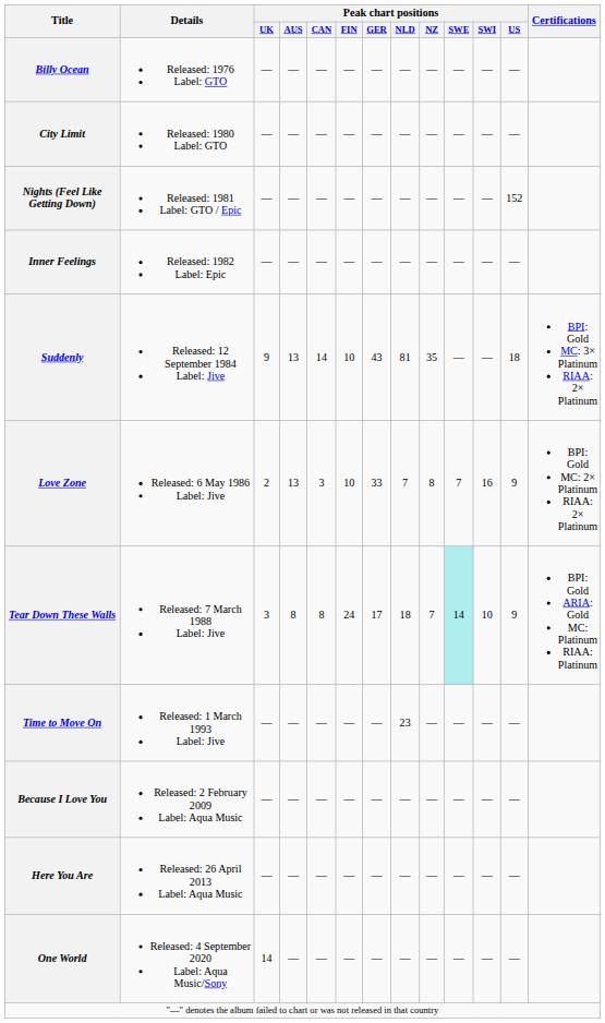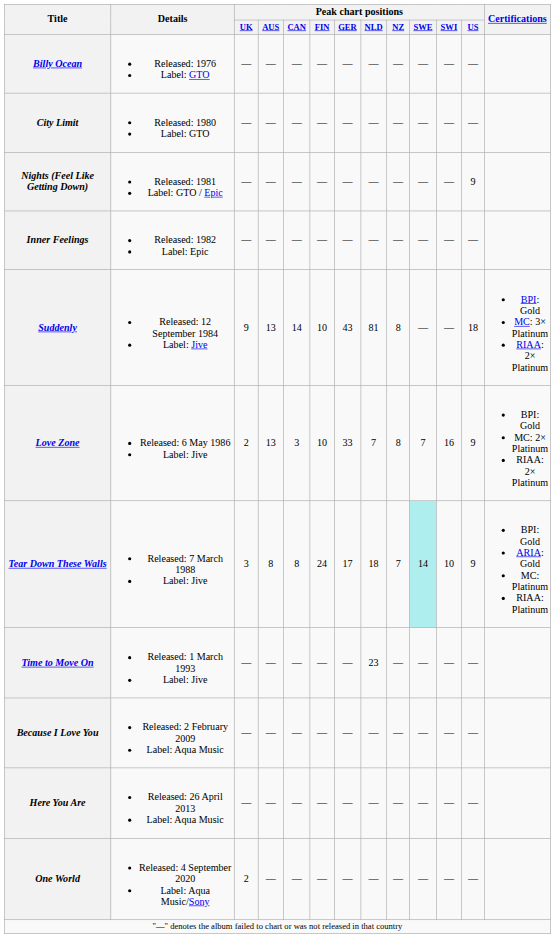 <table class="wikitable plainrowheaders" style="text-align:center;" border="1">
 <tr>
 <th scope="col" rowspan="2" style="width:16em;">Title</th>
 <th scope="col" rowspan="2" style="width:16em;">Details</th>
 <th scope="col" colspan="10">Peak chart positions</th>
 <th scope="col" rowspan="2"><a href='#'>Certifications</a></th>
 </tr>
 <tr>
 <th scope="col" style="width:3em;font-size:85%;"><a href='#'>UK</a><br></th>
 <th scope="col" style="width:3em;font-size:85%;"><a href='#'>AUS</a><br></th>
 <th scope="col" style="width:3em;font-size:85%;"><a href='#'>CAN</a><br></th>
 <th scope="col" style="width:3em;font-size:85%;"><a href='#'>FIN</a><br></th>
 <th scope="col" style="width:3em;font-size:85%;"><a href='#'>GER</a><br></th>
 <th scope="col" style="width:3em;font-size:85%;"><a href='#'>NLD</a><br></th>
 <th scope="col" style="width:3em;font-size:85%;"><a href='#'>NZ</a><br></th>
 <th scope="col" style="width:3em;font-size:85%;"><a href='#'>SWE</a><br></th>
 <th scope="col" style="width:3em;font-size:85%;"><a href='#'>SWI</a><br></th>
 <th scope="col" style="width:3em;font-size:85%;"><a href='#'>US</a><br></th>
 </tr>
 <tr>
 <th scope="row"><em><a href='#'>Billy Ocean</a></em></th>
 <td><br><ul><li>Released: 1976</li><li>Label: <a href='#'>GTO</a></li></ul></td>
 <td>—</td>
 <td>—</td>
 <td>—</td>
 <td>—</td>
 <td>—</td>
 <td>—</td>
 <td>—</td>
 <td>—</td>
 <td>—</td>
 <td>—</td>
 <td></td>
 </tr>
 <tr>
 <th scope="row"><em>City Limit</em></th>
 <td><br><ul><li>Released: 1980</li><li>Label: GTO</li></ul></td>
 <td>—</td>
 <td>—</td>
 <td>—</td>
 <td>—</td>
 <td>—</td>
 <td>—</td>
 <td>—</td>
 <td>—</td>
 <td>—</td>
 <td>—</td>
 <td></td>
 </tr>
 <tr>
 <th scope="row"><em>Nights (Feel Like Getting Down)</em></th>
 <td><br><ul><li>Released: 1981</li><li>Label: GTO / <a href='#'>Epic</a></li></ul></td>
 <td>—</td>
 <td>—</td>
 <td>—</td>
 <td>—</td>
 <td>—</td>
 <td>—</td>
 <td>—</td>
 <td>—</td>
 <td>—</td>
-<td>152</td>
+<td>9</td>
 <td></td>
 </tr>
 <tr>
 <th scope="row"><em>Inner Feelings</em></th>
 <td><br><ul><li>Released: 1982</li><li>Label: Epic</li></ul></td>
 <td>—</td>
 <td>—</td>
 <td>—</td>
 <td>—</td>
 <td>—</td>
 <td>—</td>
 <td>—</td>
 <td>—</td>
 <td>—</td>
 <td>—</td>
 <td></td>
 </tr>
 <tr>
 <th scope="row"><em><a href='#'>Suddenly</a></em></th>
 <td><br><ul><li>Released: 12 September 1984</li><li>Label: <a href='#'>Jive</a></li></ul></td>
 <td>9</td>
 <td>13</td>
 <td>14</td>
 <td>10</td>
 <td>43</td>
 <td>81</td>
-<td>35</td>
+<td>8</td>
 <td>—</td>
 <td>—</td>
 <td>18</td>
 <td><br><ul><li><a href='#'>BPI</a>: Gold</li><li><a href='#'>MC</a>: 3× Platinum</li><li><a href='#'>RIAA</a>: 2× Platinum</li></ul></td>
 </tr>
 <tr>
 <th scope="row"><em><a href='#'>Love Zone</a></em></th>
 <td><br><ul><li>Released: 6 May 1986</li><li>Label: Jive</li></ul></td>
 <td>2</td>
 <td>13</td>
 <td>3</td>
 <td>10</td>
 <td>33</td>
 <td>7</td>
 <td>8</td>
 <td>7</td>
 <td>16</td>
 <td>9</td>
 <td><br><ul><li>BPI: Gold</li><li>MC: 2× Platinum</li><li>RIAA: 2× Platinum</li></ul></td>
 </tr>
 <tr>
 <th scope="row"><em><a href='#'>Tear Down These Walls</a></em></th>
 <td><br><ul><li>Released: 7 March 1988</li><li>Label: Jive</li></ul></td>
 <td>3</td>
 <td>8</td>
 <td>8</td>
 <td>24</td>
 <td>17</td>
 <td>18</td>
 <td>7</td>
 <td style="background: paleturquoise;">14</td>
 <td>10</td>
 <td>9</td>
 <td><br><ul><li>BPI: Gold</li><li><a href='#'>ARIA</a>: Gold</li><li>MC: Platinum</li><li>RIAA: Platinum</li></ul></td>
 </tr>
 <tr>
 <th scope="row"><em><a href='#'>Time to Move On</a></em></th>
 <td><br><ul><li>Released: 1 March 1993</li><li>Label: Jive</li></ul></td>
 <td>—</td>
 <td>—</td>
 <td>—</td>
 <td>—</td>
 <td>—</td>
 <td>23</td>
 <td>—</td>
 <td>—</td>
 <td>—</td>
 <td>—</td>
 <td></td>
 </tr>
 <tr>
 <th scope="row"><em>Because I Love You</em></th>
 <td><br><ul><li>Released: 2 February 2009</li><li>Label: Aqua Music</li></ul></td>
 <td>—</td>
 <td>—</td>
 <td>—</td>
 <td>—</td>
 <td>—</td>
 <td>—</td>
 <td>—</td>
 <td>—</td>
 <td>—</td>
 <td>—</td>
 <td></td>
 </tr>
 <tr>
 <th scope="row"><em>Here You Are</em></th>
 <td><br><ul><li>Released: 26 April 2013</li><li>Label: Aqua Music</li></ul></td>
 <td>—</td>
 <td>—</td>
 <td>—</td>
 <td>—</td>
 <td>—</td>
 <td>—</td>
 <td>—</td>
 <td>—</td>
 <td>—</td>
 <td>—</td>
 <td></td>
 </tr>
 <tr>
 <th scope="row"><em>One World</em></th>
 <td><br><ul><li>Released: 4 September 2020</li><li>Label: Aqua Music/<a href='#'>Sony</a></li></ul></td>
-<td>14</td>
+<td>2</td>
 <td>—</td>
 <td>—</td>
 <td>—</td>
 <td>—</td>
 <td>—</td>
 <td>—</td>
 <td>—</td>
 <td>—</td>
 <td>—</td>
 <td></td>
 </tr>
 <tr>
 <td colspan="15" style="font-size:85%">"—" denotes the album failed to chart or was not released in that country</td>
 </tr>
 </table>
